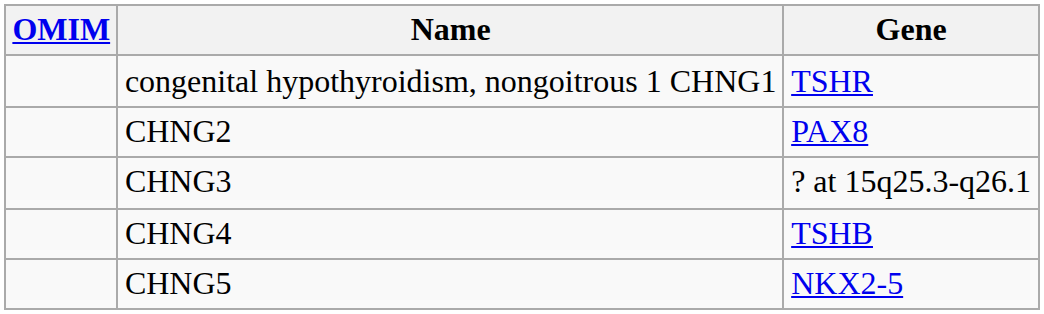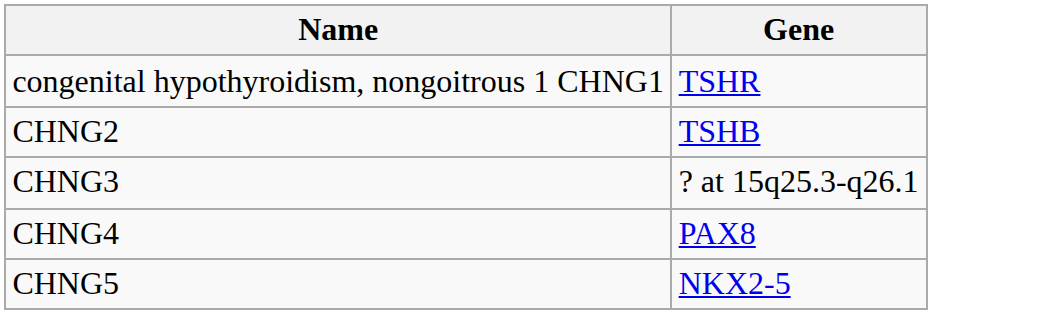 <table class="wikitable">
 <tr>
-<th><a href='#'>OMIM</a></th>
 <th>Name</th>
 <th>Gene</th>
 </tr>
 <tr>
-<td></td>
 <td>congenital hypothyroidism, nongoitrous 1 CHNG1</td>
 <td><a href='#'>TSHR</a></td>
 </tr>
 <tr>
-<td></td>
 <td>CHNG2</td>
-<td><a href='#'>PAX8</a></td>
+<td><a href='#'>TSHB</a></td>
 </tr>
 <tr>
-<td></td>
 <td>CHNG3</td>
 <td>? at 15q25.3-q26.1</td>
 </tr>
 <tr>
-<td></td>
 <td>CHNG4</td>
-<td><a href='#'>TSHB</a></td>
+<td><a href='#'>PAX8</a></td>
 </tr>
 <tr>
-<td></td>
 <td>CHNG5</td>
 <td><a href='#'>NKX2-5</a></td>
 </tr>
 </table>
